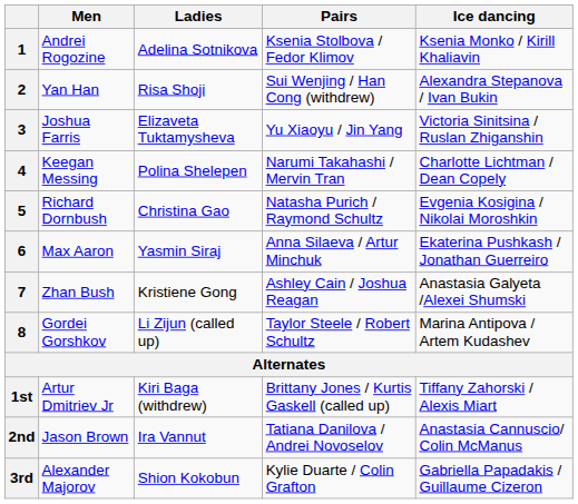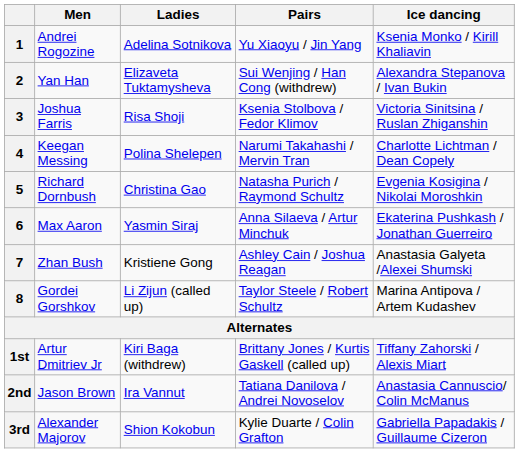 <table class="wikitable">
 <tr>
 <th></th>
 <th>Men</th>
 <th>Ladies</th>
 <th>Pairs</th>
 <th>Ice dancing</th>
 </tr>
 <tr>
 <th>1</th>
 <td> <a href='#'>Andrei Rogozine</a></td>
 <td> <a href='#'>Adelina Sotnikova</a></td>
-<td> <a href='#'>Ksenia Stolbova</a> / <a href='#'>Fedor Klimov</a></td>
+<td> <a href='#'>Yu Xiaoyu</a> / <a href='#'>Jin Yang</a></td>
 <td> <a href='#'>Ksenia Monko</a> / <a href='#'>Kirill Khaliavin</a></td>
 </tr>
 <tr>
 <th>2</th>
 <td> <a href='#'>Yan Han</a></td>
-<td> <a href='#'>Risa Shoji</a></td>
+<td> <a href='#'>Elizaveta Tuktamysheva</a></td>
 <td> <a href='#'>Sui Wenjing</a> / <a href='#'>Han Cong</a> (withdrew)</td>
 <td> <a href='#'>Alexandra Stepanova</a> / <a href='#'>Ivan Bukin</a></td>
 </tr>
 <tr>
 <th>3</th>
 <td> <a href='#'>Joshua Farris</a></td>
-<td> <a href='#'>Elizaveta Tuktamysheva</a></td>
-<td> <a href='#'>Yu Xiaoyu</a> / <a href='#'>Jin Yang</a></td>
+<td> <a href='#'>Risa Shoji</a></td>
+<td> <a href='#'>Ksenia Stolbova</a> / <a href='#'>Fedor Klimov</a></td>
 <td> <a href='#'>Victoria Sinitsina</a> / <a href='#'>Ruslan Zhiganshin</a></td>
 </tr>
 <tr>
 <th>4</th>
 <td> <a href='#'>Keegan Messing</a></td>
 <td> <a href='#'>Polina Shelepen</a></td>
 <td> <a href='#'>Narumi Takahashi</a> / <a href='#'>Mervin Tran</a></td>
 <td> <a href='#'>Charlotte Lichtman</a> / <a href='#'>Dean Copely</a></td>
 </tr>
 <tr>
 <th>5</th>
 <td> <a href='#'>Richard Dornbush</a></td>
 <td> <a href='#'>Christina Gao</a></td>
 <td> <a href='#'>Natasha Purich</a> / <a href='#'>Raymond Schultz</a></td>
 <td> <a href='#'>Evgenia Kosigina</a> / <a href='#'>Nikolai Moroshkin</a></td>
 </tr>
 <tr>
 <th>6</th>
 <td> <a href='#'>Max Aaron</a></td>
 <td> <a href='#'>Yasmin Siraj</a></td>
 <td> <a href='#'>Anna Silaeva</a> / <a href='#'>Artur Minchuk</a></td>
 <td> <a href='#'>Ekaterina Pushkash</a> / <a href='#'>Jonathan Guerreiro</a></td>
 </tr>
 <tr>
 <th>7</th>
 <td> <a href='#'>Zhan Bush</a></td>
 <td> Kristiene Gong</td>
 <td> <a href='#'>Ashley Cain</a> / <a href='#'>Joshua Reagan</a></td>
 <td> Anastasia Galyeta /<a href='#'>Alexei Shumski</a></td>
 </tr>
 <tr>
 <th>8</th>
 <td> <a href='#'>Gordei Gorshkov</a></td>
 <td> <a href='#'>Li Zijun</a> (called up)</td>
 <td> <a href='#'>Taylor Steele</a> / <a href='#'>Robert Schultz</a></td>
 <td> Marina Antipova / Artem Kudashev</td>
 </tr>
 <tr>
 <th colspan="5" align="center">Alternates</th>
 </tr>
 <tr>
 <th>1st</th>
 <td> <a href='#'>Artur Dmitriev Jr</a></td>
 <td> <a href='#'>Kiri Baga</a> (withdrew)</td>
 <td> <a href='#'>Brittany Jones</a> / <a href='#'>Kurtis Gaskell</a> (called up)</td>
 <td> <a href='#'>Tiffany Zahorski</a> / <a href='#'>Alexis Miart</a></td>
 </tr>
 <tr>
 <th>2nd</th>
 <td> <a href='#'>Jason Brown</a></td>
 <td> <a href='#'>Ira Vannut</a></td>
 <td> <a href='#'>Tatiana Danilova</a> / <a href='#'>Andrei Novoselov</a></td>
 <td> <a href='#'>Anastasia Cannuscio</a>/ <a href='#'>Colin McManus</a></td>
 </tr>
 <tr>
 <th>3rd</th>
 <td> <a href='#'>Alexander Majorov</a></td>
 <td> <a href='#'>Shion Kokobun</a></td>
 <td> Kylie Duarte / <a href='#'>Colin Grafton</a></td>
 <td> <a href='#'>Gabriella Papadakis</a> / <a href='#'>Guillaume Cizeron</a></td>
 </tr>
 </table>
